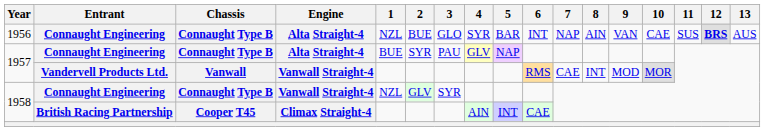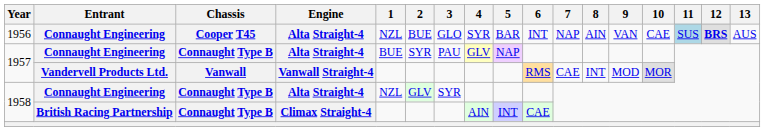 <table class="wikitable" style="text-align:center; font-size:90%">
 <tr>
 <th>Year</th>
 <th>Entrant</th>
 <th>Chassis</th>
 <th>Engine</th>
 <th>1</th>
 <th>2</th>
 <th>3</th>
 <th>4</th>
 <th>5</th>
 <th>6</th>
 <th>7</th>
 <th>8</th>
 <th>9</th>
 <th>10</th>
 <th>11</th>
 <th>12</th>
 <th>13</th>
 </tr>
 <tr>
 <td>1956</td>
 <th><a href='#'>Connaught Engineering</a></th>
-<th><a href='#'>Connaught</a> <a href='#'>Type B</a></th>
+<th><a href='#'>Cooper</a> <a href='#'>T45</a></th>
 <th><a href='#'>Alta</a> <a href='#'>Straight-4</a></th>
 <td><a href='#'>NZL</a></td>
 <td><a href='#'>BUE</a></td>
 <td><a href='#'>GLO</a></td>
 <td><a href='#'>SYR</a></td>
 <td><a href='#'>BAR</a></td>
 <td><a href='#'>INT</a></td>
 <td><a href='#'>NAP</a></td>
 <td><a href='#'>AIN</a></td>
 <td><a href='#'>VAN</a></td>
 <td><a href='#'>CAE</a></td>
-<td><a href='#'>SUS</a></td>
+<td style="background: lightblue;"><a href='#'>SUS</a></td>
 <td style="background:#DFDFDF;"><a href='#'><strong>BRS</strong></a><br></td>
 <td><a href='#'>AUS</a></td>
 </tr>
 <tr>
 <td rowspan=2>1957</td>
 <th><a href='#'>Connaught Engineering</a></th>
 <th><a href='#'>Connaught</a> <a href='#'>Type B</a></th>
 <th><a href='#'>Alta</a> <a href='#'>Straight-4</a></th>
 <td><a href='#'>BUE</a></td>
 <td><a href='#'>SYR</a></td>
 <td><a href='#'>PAU</a></td>
 <td style="background:#FFFFBF;"><a href='#'>GLV</a><br></td>
 <td style="background:#EFCFFF;"><a href='#'>NAP</a><br></td>
 <td></td>
 <td></td>
 <td></td>
 <td></td>
 <td></td>
 </tr>
 <tr>
 <th><a href='#'>Vandervell Products Ltd.</a></th>
 <th><a href='#'>Vanwall</a></th>
 <th><a href='#'>Vanwall</a> <a href='#'>Straight-4</a></th>
 <td></td>
 <td></td>
 <td></td>
 <td></td>
 <td></td>
 <td style="background:#FFDF9F;"><a href='#'>RMS</a><br></td>
 <td><a href='#'>CAE</a></td>
 <td><a href='#'>INT</a></td>
 <td><a href='#'>MOD</a></td>
 <td style="background:#DFDFDF;"><a href='#'>MOR</a><br></td>
 </tr>
 <tr>
 <td rowspan=2>1958</td>
 <th><a href='#'>Connaught Engineering</a></th>
 <th><a href='#'>Connaught</a> <a href='#'>Type B</a></th>
-<th><a href='#'>Vanwall</a> <a href='#'>Straight-4</a></th>
+<th><a href='#'>Alta</a> <a href='#'>Straight-4</a></th>
 <td><a href='#'>NZL</a></td>
 <td style="background:#DFFFDF;"><a href='#'>GLV</a><br></td>
 <td><a href='#'>SYR</a></td>
 <td></td>
 <td></td>
 <td></td>
 </tr>
 <tr>
 <th><a href='#'>British Racing Partnership</a></th>
-<th><a href='#'>Cooper</a> <a href='#'>T45</a></th>
+<th><a href='#'>Connaught</a> <a href='#'>Type B</a></th>
 <th><a href='#'>Climax</a> <a href='#'>Straight-4</a></th>
 <td></td>
 <td></td>
 <td></td>
 <td style="background:#DFFFDF;"><a href='#'>AIN</a><br></td>
 <td style="background:#CFCFFF;"><a href='#'>INT</a><br></td>
 <td style="background:#DFFFDF;"><a href='#'>CAE</a><br></td>
 </tr>
 <tr>
 <th colspan="17"></th>
 </tr>
 </table>
